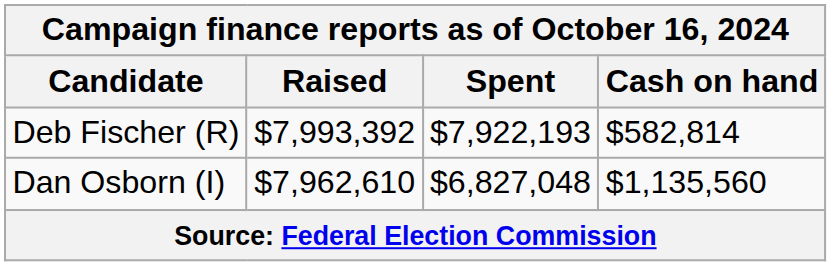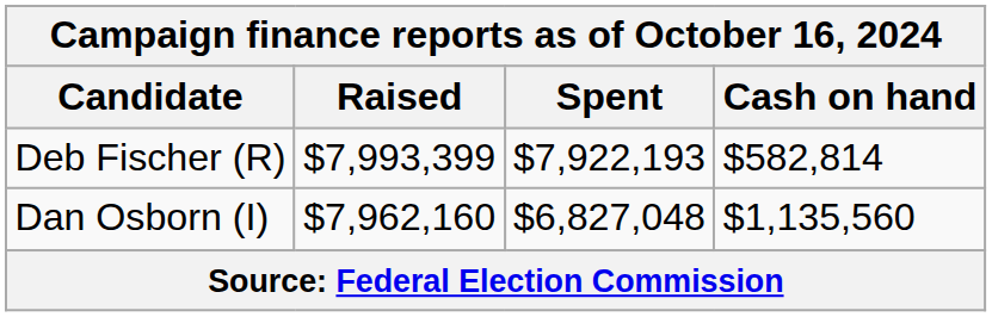 <table class="wikitable sortable">
 <tr>
 <th colspan=4>Campaign finance reports as of October 16, 2024</th>
 </tr>
 <tr style="text-align:center;">
 <th>Candidate</th>
 <th>Raised</th>
 <th>Spent</th>
 <th>Cash on hand</th>
 </tr>
 <tr>
 <td>Deb Fischer (R)</td>
-<td>$7,993,392</td>
+<td>$7,993,399</td>
 <td>$7,922,193</td>
 <td>$582,814</td>
 </tr>
 <tr>
 <td>Dan Osborn (I)</td>
-<td>$7,962,610</td>
+<td>$7,962,160</td>
 <td>$6,827,048</td>
 <td>$1,135,560</td>
 </tr>
 <tr>
 <th colspan="4"><small>Source: <a href='#'>Federal Election Commission</a></small></th>
 </tr>
 </table>
